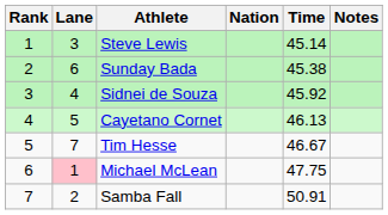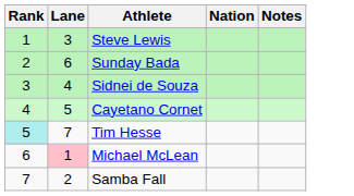 <table class="wikitable sortable" style="text-align:center">
 <tr>
 <th>Rank</th>
 <th>Lane</th>
 <th>Athlete</th>
 <th>Nation</th>
-<th>Time</th>
 <th>Notes</th>
 </tr>
 <tr style="background:#bbf3bb;">
 <td>1</td>
 <td>3</td>
 <td align=left><a href='#'>Steve Lewis</a></td>
 <td align=left></td>
-<td>45.14</td>
 <td></td>
 </tr>
 <tr style="background:#bbf3bb;">
 <td>2</td>
 <td>6</td>
 <td align=left><a href='#'>Sunday Bada</a></td>
 <td align=left></td>
-<td>45.38</td>
 <td></td>
 </tr>
 <tr style="background:#bbf3bb;">
 <td>3</td>
 <td>4</td>
 <td align=left><a href='#'>Sidnei de Souza</a></td>
 <td align=left></td>
-<td>45.92</td>
 <td></td>
 </tr>
 <tr style="background:#ccf9cc;">
 <td>4</td>
 <td>5</td>
 <td align=left><a href='#'>Cayetano Cornet</a></td>
 <td align=left></td>
-<td>46.13</td>
 <td></td>
 </tr>
 <tr>
-<td>5</td>
+<td style="background: paleturquoise;">5</td>
 <td>7</td>
 <td align=left><a href='#'>Tim Hesse</a></td>
 <td align=left></td>
-<td>46.67</td>
 <td></td>
 </tr>
 <tr>
 <td>6</td>
 <td style="background: pink;">1</td>
 <td align=left><a href='#'>Michael McLean</a></td>
 <td align=left></td>
-<td>47.75</td>
 <td></td>
 </tr>
 <tr>
 <td>7</td>
 <td>2</td>
 <td align=left>Samba Fall</td>
 <td align=left></td>
-<td>50.91</td>
 <td></td>
 </tr>
 </table>
